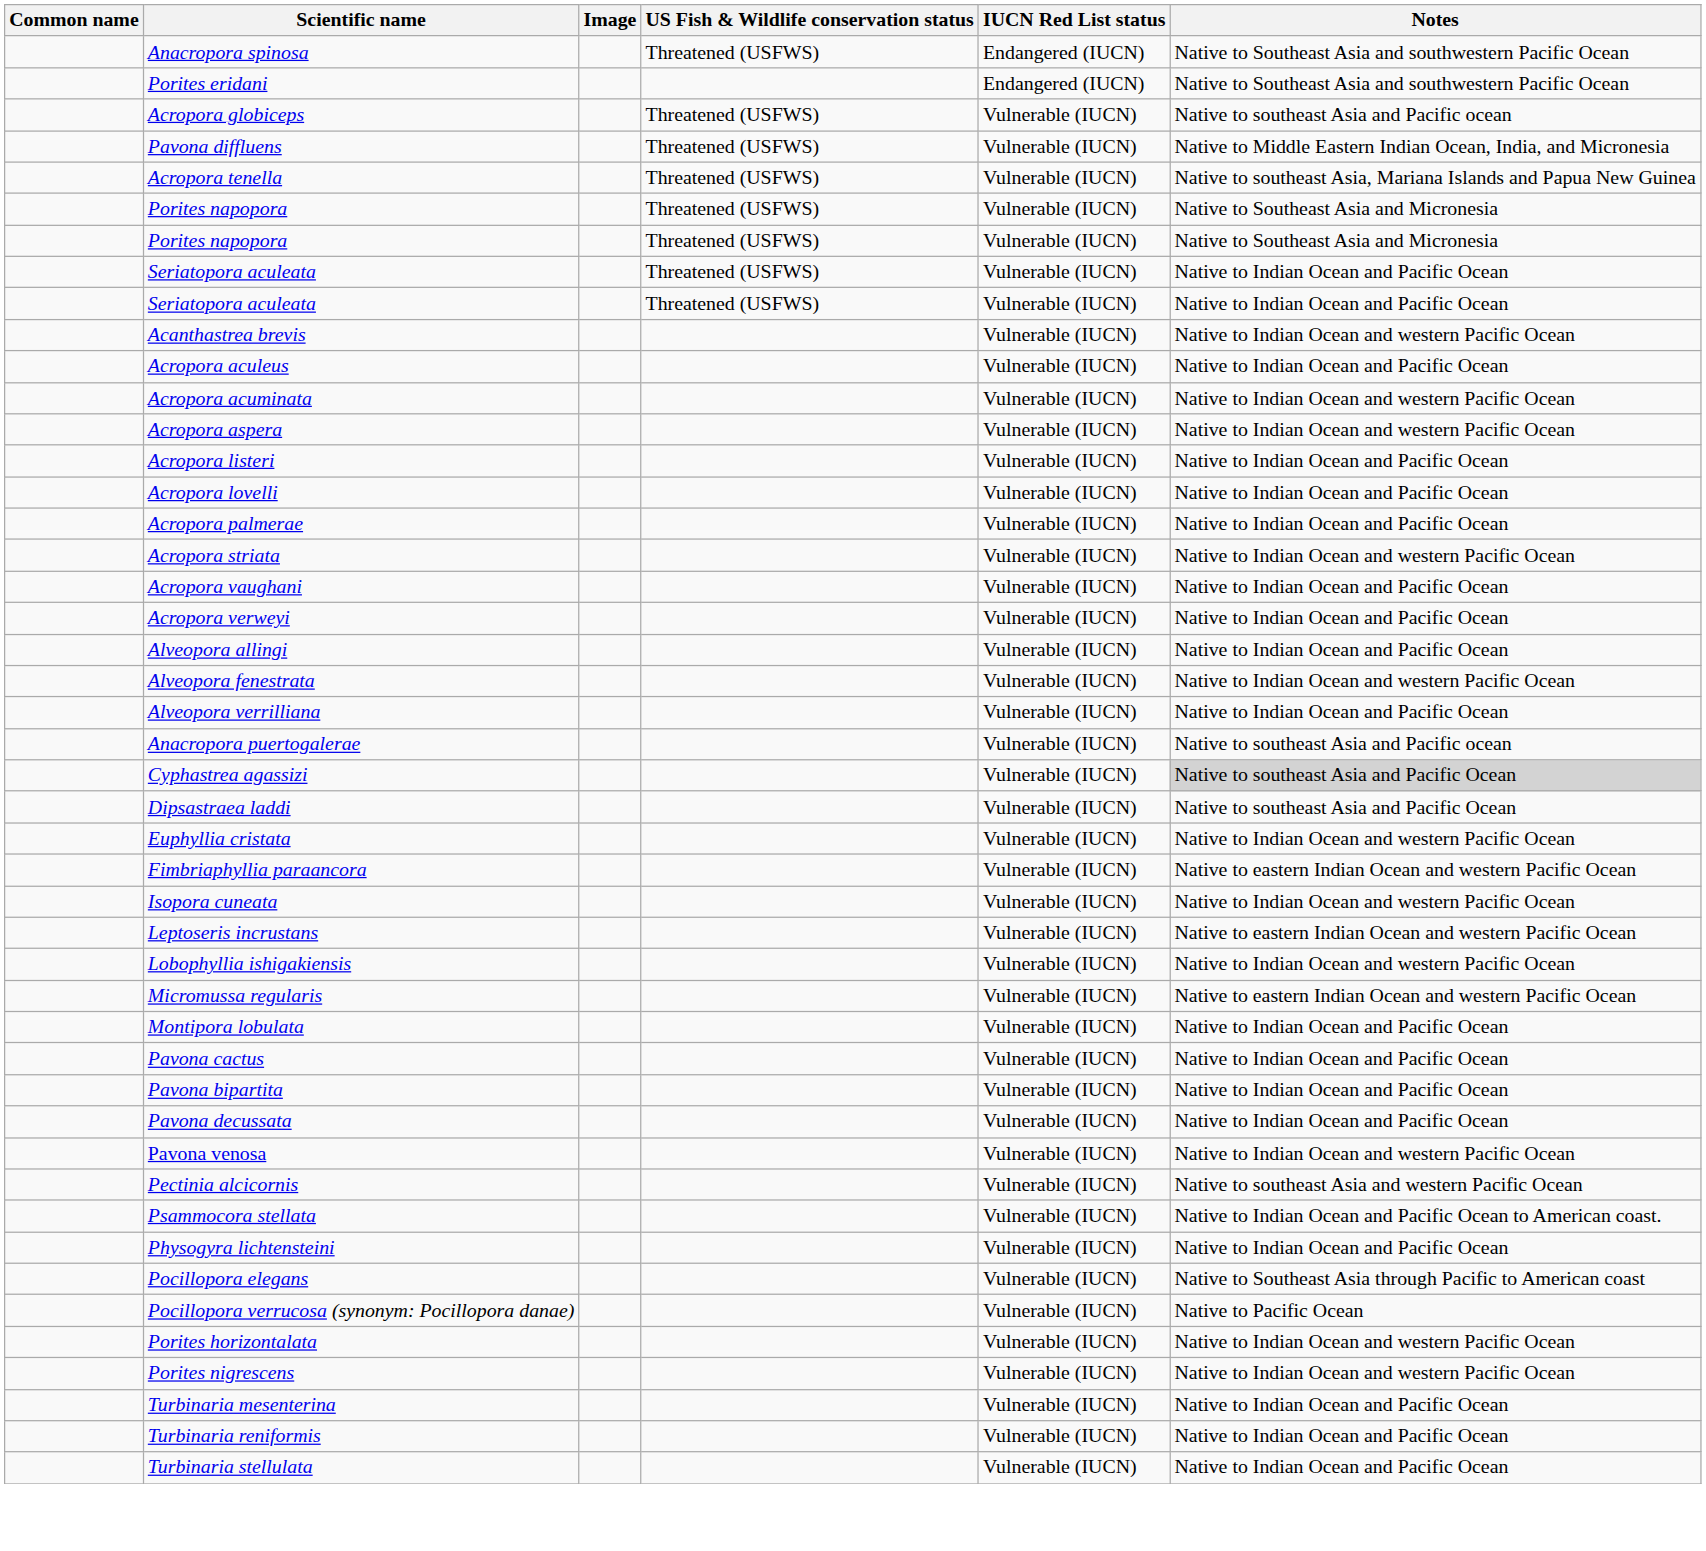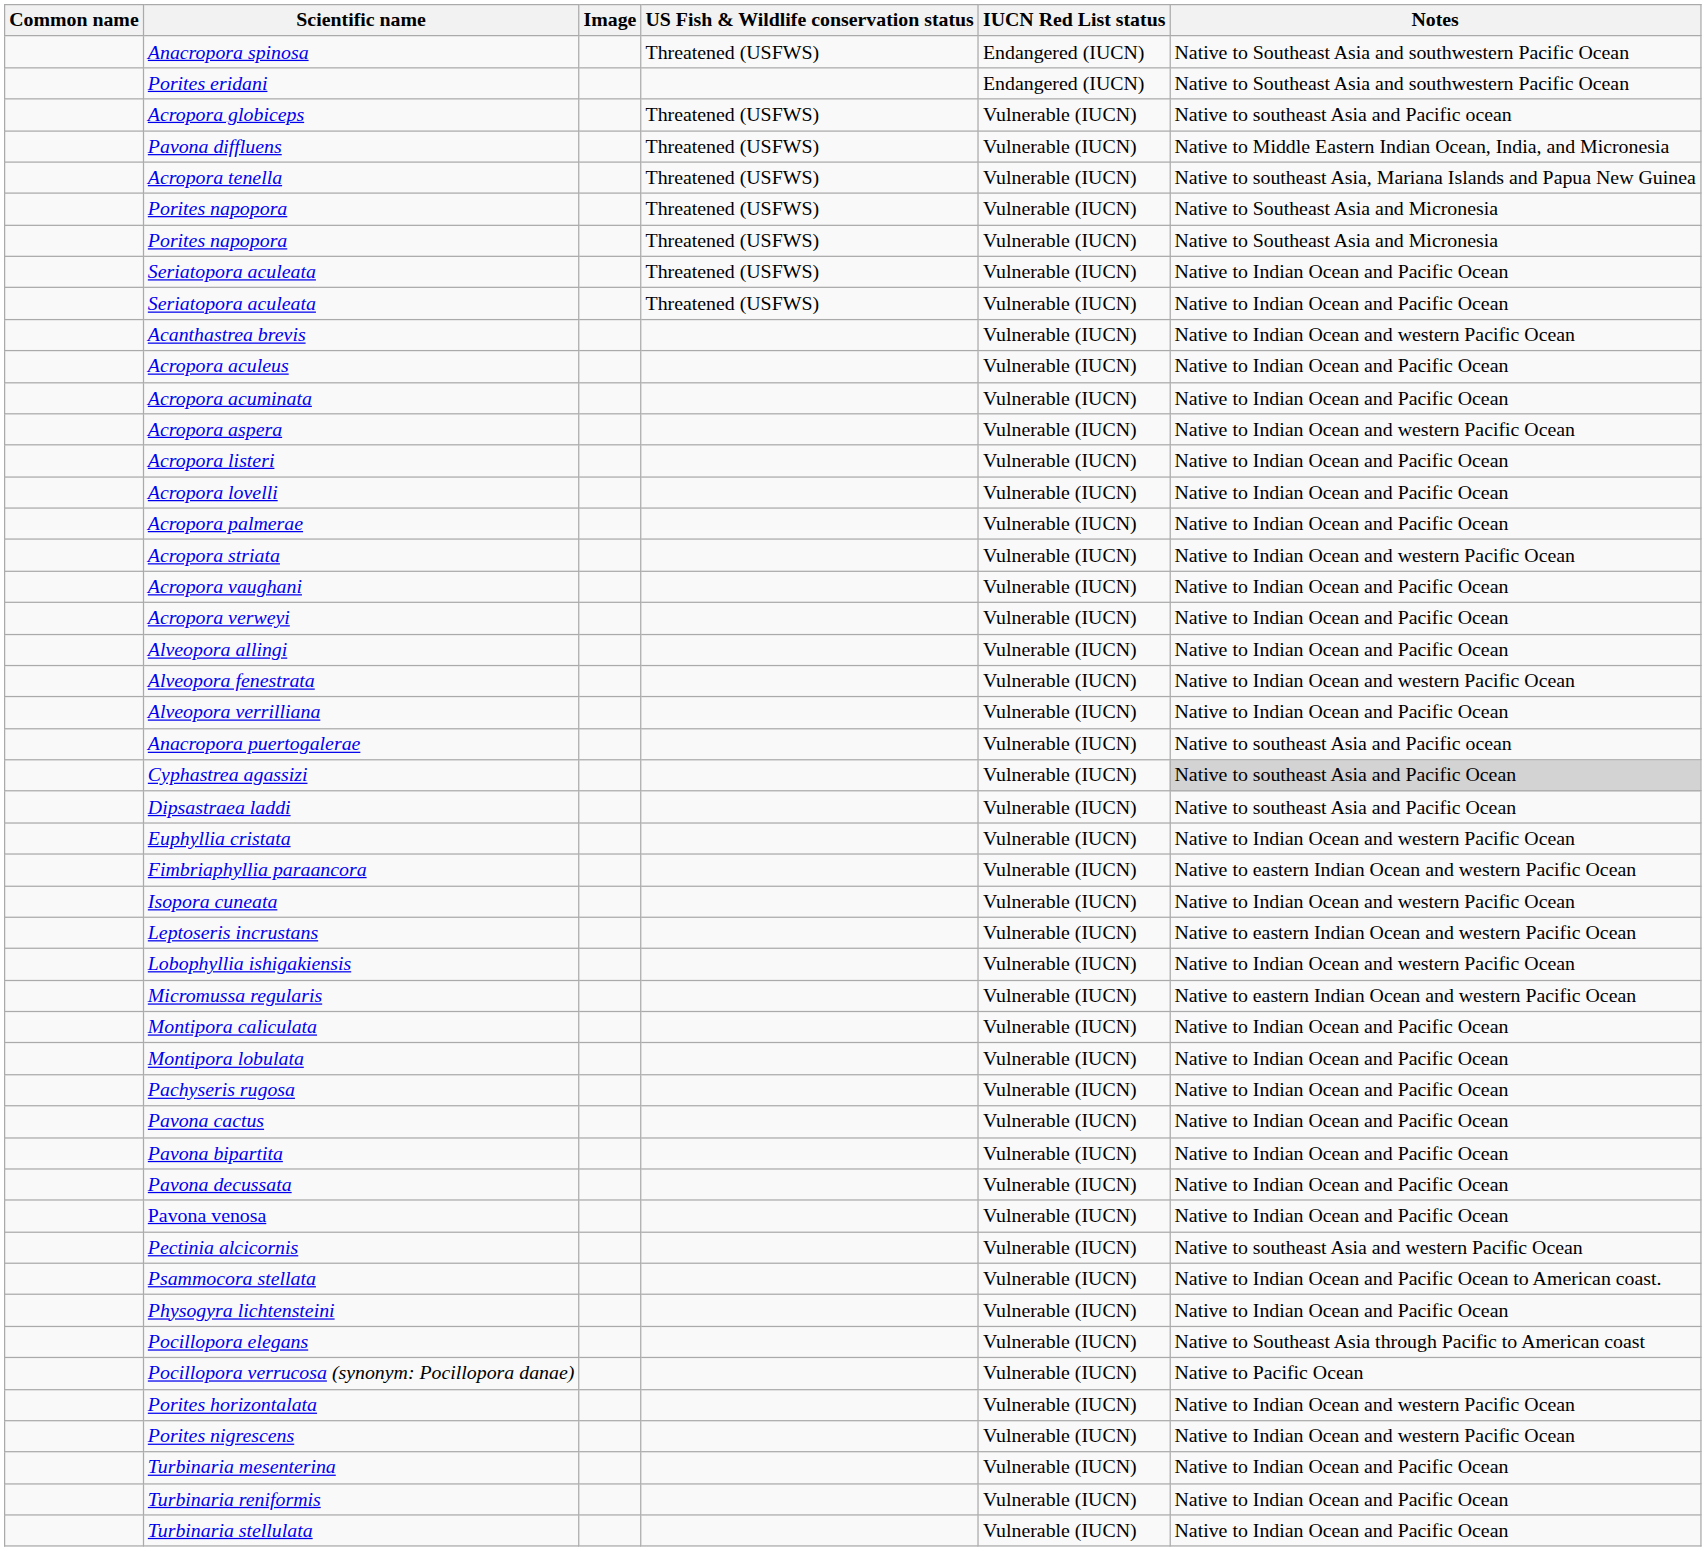 <table class="wikitable sortable">
 <tr>
 <th><strong>Common name</strong></th>
 <th><strong>Scientific name</strong></th>
 <th><strong>Image</strong></th>
 <th><strong>US Fish & Wildlife conservation status</strong></th>
 <th>IUCN Red List status</th>
 <th><strong>Notes</strong></th>
 </tr>
 <tr>
 <td></td>
 <td><em><a href='#'>Anacropora spinosa</a></em></td>
 <td></td>
 <td>Threatened (USFWS)</td>
 <td>Endangered (IUCN)</td>
 <td>Native to Southeast Asia and southwestern Pacific Ocean</td>
 </tr>
 <tr>
 <td></td>
 <td><em><a href='#'>Porites eridani</a></em></td>
 <td></td>
 <td></td>
 <td>Endangered (IUCN)</td>
 <td>Native to Southeast Asia and southwestern Pacific Ocean</td>
 </tr>
 <tr>
 <td></td>
 <td><em><a href='#'>Acropora globiceps</a></em></td>
 <td></td>
 <td>Threatened (USFWS)</td>
 <td>Vulnerable (IUCN)</td>
 <td>Native to southeast Asia and Pacific ocean</td>
 </tr>
 <tr>
 <td></td>
 <td><em><a href='#'>Pavona diffluens</a></em></td>
 <td></td>
 <td>Threatened (USFWS)</td>
 <td>Vulnerable (IUCN)</td>
 <td>Native to Middle Eastern Indian Ocean, India, and Micronesia</td>
 </tr>
 <tr>
 <td></td>
 <td><em><a href='#'>Acropora tenella</a></em></td>
 <td></td>
 <td>Threatened (USFWS)</td>
 <td>Vulnerable (IUCN)</td>
 <td>Native to southeast Asia, Mariana Islands and Papua New Guinea</td>
 </tr>
 <tr>
 <td></td>
 <td><em><a href='#'>Porites napopora</a></em></td>
 <td></td>
 <td>Threatened (USFWS)</td>
 <td>Vulnerable (IUCN)</td>
 <td>Native to Southeast Asia and Micronesia</td>
 </tr>
 <tr>
 <td></td>
 <td><em><a href='#'>Porites napopora</a></em></td>
 <td></td>
 <td>Threatened (USFWS)</td>
 <td>Vulnerable (IUCN)</td>
 <td>Native to Southeast Asia and Micronesia</td>
 </tr>
 <tr>
 <td></td>
 <td><em><a href='#'>Seriatopora aculeata</a></em></td>
 <td></td>
 <td>Threatened (USFWS)</td>
 <td>Vulnerable (IUCN)</td>
 <td>Native to Indian Ocean and Pacific Ocean</td>
 </tr>
 <tr>
 <td></td>
 <td><em><a href='#'>Seriatopora aculeata</a></em></td>
 <td></td>
 <td>Threatened (USFWS)</td>
 <td>Vulnerable (IUCN)</td>
 <td>Native to Indian Ocean and Pacific Ocean</td>
 </tr>
 <tr>
 <td></td>
 <td><em><a href='#'>Acanthastrea brevis</a></em></td>
 <td></td>
 <td></td>
 <td>Vulnerable (IUCN)</td>
 <td>Native to Indian Ocean and western Pacific Ocean</td>
 </tr>
 <tr>
 <td></td>
 <td><em><a href='#'>Acropora aculeus</a></em></td>
 <td></td>
 <td></td>
 <td>Vulnerable (IUCN)</td>
 <td>Native to Indian Ocean and Pacific Ocean</td>
 </tr>
 <tr>
 <td></td>
 <td><em><a href='#'>Acropora acuminata</a></em></td>
 <td></td>
 <td></td>
 <td>Vulnerable (IUCN)</td>
-<td>Native to Indian Ocean and western Pacific Ocean</td>
+<td>Native to Indian Ocean and Pacific Ocean</td>
 </tr>
 <tr>
 <td></td>
 <td><em><a href='#'>Acropora aspera</a></em></td>
 <td></td>
 <td></td>
 <td>Vulnerable (IUCN)</td>
 <td>Native to Indian Ocean and western Pacific Ocean</td>
 </tr>
 <tr>
 <td></td>
 <td><em><a href='#'>Acropora listeri</a></em></td>
 <td></td>
 <td></td>
 <td>Vulnerable (IUCN)</td>
 <td>Native to Indian Ocean and Pacific Ocean</td>
 </tr>
 <tr>
 <td></td>
 <td><em><a href='#'>Acropora lovelli</a></em></td>
 <td></td>
 <td></td>
 <td>Vulnerable (IUCN)</td>
 <td>Native to Indian Ocean and Pacific Ocean</td>
 </tr>
 <tr>
 <td></td>
 <td><em><a href='#'>Acropora palmerae</a></em></td>
 <td></td>
 <td></td>
 <td>Vulnerable (IUCN)</td>
 <td>Native to Indian Ocean and Pacific Ocean</td>
 </tr>
 <tr>
 <td></td>
 <td><em><a href='#'>Acropora striata</a></em></td>
 <td></td>
 <td></td>
 <td>Vulnerable (IUCN)</td>
 <td>Native to Indian Ocean and western Pacific Ocean</td>
 </tr>
 <tr>
 <td></td>
 <td><em><a href='#'>Acropora vaughani</a></em></td>
 <td></td>
 <td></td>
 <td>Vulnerable (IUCN)</td>
 <td>Native to Indian Ocean and Pacific Ocean</td>
 </tr>
 <tr>
 <td></td>
 <td><em><a href='#'>Acropora verweyi</a></em></td>
 <td></td>
 <td></td>
 <td>Vulnerable (IUCN)</td>
 <td>Native to Indian Ocean and Pacific Ocean</td>
 </tr>
 <tr>
 <td></td>
 <td><em><a href='#'>Alveopora allingi</a></em></td>
 <td></td>
 <td></td>
 <td>Vulnerable (IUCN)</td>
 <td>Native to Indian Ocean and Pacific Ocean</td>
 </tr>
 <tr>
 <td></td>
 <td><em><a href='#'>Alveopora fenestrata</a></em></td>
 <td></td>
 <td></td>
 <td>Vulnerable (IUCN)</td>
 <td>Native to Indian Ocean and western Pacific Ocean</td>
 </tr>
 <tr>
 <td></td>
 <td><em><a href='#'>Alveopora verrilliana</a></em></td>
 <td></td>
 <td></td>
 <td>Vulnerable (IUCN)</td>
 <td>Native to Indian Ocean and Pacific Ocean</td>
 </tr>
 <tr>
 <td></td>
 <td><em><a href='#'>Anacropora puertogalerae</a></em></td>
 <td></td>
 <td></td>
 <td>Vulnerable (IUCN)</td>
 <td>Native to southeast Asia and Pacific ocean</td>
 </tr>
 <tr>
 <td></td>
 <td><em><a href='#'>Cyphastrea agassizi</a></em></td>
 <td></td>
 <td></td>
 <td>Vulnerable (IUCN)</td>
 <td style="background: lightgrey;">Native to southeast Asia and Pacific Ocean</td>
 </tr>
 <tr>
 <td></td>
 <td><em><a href='#'>Dipsastraea laddi</a></em></td>
 <td></td>
 <td></td>
 <td>Vulnerable (IUCN)</td>
 <td>Native to southeast Asia and Pacific Ocean</td>
 </tr>
 <tr>
 <td></td>
 <td><em><a href='#'>Euphyllia cristata</a></em></td>
 <td></td>
 <td></td>
 <td>Vulnerable (IUCN)</td>
 <td>Native to Indian Ocean and western Pacific Ocean</td>
 </tr>
 <tr>
 <td></td>
 <td><em><a href='#'>Fimbriaphyllia paraancora</a></em></td>
 <td></td>
 <td></td>
 <td>Vulnerable (IUCN)</td>
 <td>Native to eastern Indian Ocean and western Pacific Ocean</td>
 </tr>
 <tr>
 <td></td>
 <td><em><a href='#'>Isopora cuneata</a></em></td>
 <td></td>
 <td></td>
 <td>Vulnerable (IUCN)</td>
 <td>Native to Indian Ocean and western Pacific Ocean</td>
 </tr>
 <tr>
 <td></td>
 <td><em><a href='#'>Leptoseris incrustans</a></em></td>
 <td></td>
 <td></td>
 <td>Vulnerable (IUCN)</td>
 <td>Native to eastern Indian Ocean and western Pacific Ocean</td>
 </tr>
 <tr>
 <td></td>
 <td><em><a href='#'>Lobophyllia ishigakiensis</a></em></td>
 <td></td>
 <td></td>
 <td>Vulnerable (IUCN)</td>
 <td>Native to Indian Ocean and western Pacific Ocean</td>
 </tr>
 <tr>
 <td></td>
 <td><em><a href='#'>Micromussa regularis</a></em></td>
 <td></td>
 <td></td>
 <td>Vulnerable (IUCN)</td>
 <td>Native to eastern Indian Ocean and western Pacific Ocean</td>
 </tr>
 <tr>
 <td></td>
+<td><em><a href='#'>Montipora caliculata</a></em></td>
+<td></td>
+<td></td>
+<td>Vulnerable (IUCN)</td>
+<td>Native to Indian Ocean and Pacific Ocean</td>
+</tr>
+<tr>
+<td></td>
 <td><em><a href='#'>Montipora lobulata</a></em></td>
+<td></td>
+<td></td>
+<td>Vulnerable (IUCN)</td>
+<td>Native to Indian Ocean and Pacific Ocean</td>
+</tr>
+<tr>
+<td></td>
+<td><em><a href='#'>Pachyseris rugosa</a></em></td>
 <td></td>
 <td></td>
 <td>Vulnerable (IUCN)</td>
 <td>Native to Indian Ocean and Pacific Ocean</td>
 </tr>
 <tr>
 <td></td>
 <td><em><a href='#'>Pavona cactus</a></em></td>
 <td></td>
 <td></td>
 <td>Vulnerable (IUCN)</td>
 <td>Native to Indian Ocean and Pacific Ocean</td>
 </tr>
 <tr>
 <td></td>
 <td><em><a href='#'>Pavona bipartita</a></em></td>
 <td></td>
 <td></td>
 <td>Vulnerable (IUCN)</td>
 <td>Native to Indian Ocean and Pacific Ocean</td>
 </tr>
 <tr>
 <td></td>
 <td><em><a href='#'>Pavona decussata</a></em></td>
 <td></td>
 <td></td>
 <td>Vulnerable (IUCN)</td>
 <td>Native to Indian Ocean and Pacific Ocean</td>
 </tr>
 <tr>
 <td></td>
 <td><a href='#'>Pavona venosa</a></td>
 <td></td>
 <td></td>
 <td>Vulnerable (IUCN)</td>
-<td>Native to Indian Ocean and western Pacific Ocean</td>
+<td>Native to Indian Ocean and Pacific Ocean</td>
 </tr>
 <tr>
 <td></td>
 <td><em><a href='#'>Pectinia alcicornis</a></em></td>
 <td></td>
 <td></td>
 <td>Vulnerable (IUCN)</td>
 <td>Native to southeast Asia and western Pacific Ocean</td>
 </tr>
 <tr>
 <td></td>
 <td><em><a href='#'>Psammocora stellata</a></em></td>
 <td></td>
 <td></td>
 <td>Vulnerable (IUCN)</td>
 <td>Native to Indian Ocean and Pacific Ocean to American coast.</td>
 </tr>
 <tr>
 <td></td>
 <td><em><a href='#'>Physogyra lichtensteini</a></em></td>
 <td></td>
 <td></td>
 <td>Vulnerable (IUCN)</td>
 <td>Native to Indian Ocean and Pacific Ocean</td>
 </tr>
 <tr>
 <td></td>
 <td><em><a href='#'>Pocillopora elegans</a></em></td>
 <td></td>
 <td></td>
 <td>Vulnerable (IUCN)</td>
 <td>Native to Southeast Asia through Pacific to American coast</td>
 </tr>
 <tr>
 <td></td>
 <td><em><a href='#'>Pocillopora verrucosa</a> (synonym: Pocillopora danae)</em></td>
 <td></td>
 <td></td>
 <td>Vulnerable (IUCN)</td>
 <td>Native to Pacific Ocean</td>
 </tr>
 <tr>
 <td></td>
 <td><em><a href='#'>Porites horizontalata</a></em></td>
 <td></td>
 <td></td>
 <td>Vulnerable (IUCN)</td>
 <td>Native to Indian Ocean and western Pacific Ocean</td>
 </tr>
 <tr>
 <td></td>
 <td><em><a href='#'>Porites nigrescens</a></em></td>
 <td></td>
 <td></td>
 <td>Vulnerable (IUCN)</td>
 <td>Native to Indian Ocean and western Pacific Ocean</td>
 </tr>
 <tr>
 <td></td>
 <td><em><a href='#'>Turbinaria mesenterina</a></em></td>
 <td></td>
 <td></td>
 <td>Vulnerable (IUCN)</td>
 <td>Native to Indian Ocean and Pacific Ocean</td>
 </tr>
 <tr>
 <td></td>
 <td><em><a href='#'>Turbinaria reniformis</a></em></td>
 <td></td>
 <td></td>
 <td>Vulnerable (IUCN)</td>
 <td>Native to Indian Ocean and Pacific Ocean</td>
 </tr>
 <tr>
 <td></td>
 <td><em><a href='#'>Turbinaria stellulata</a></em></td>
 <td></td>
 <td></td>
 <td>Vulnerable (IUCN)</td>
 <td>Native to Indian Ocean and Pacific Ocean</td>
 </tr>
 </table>
